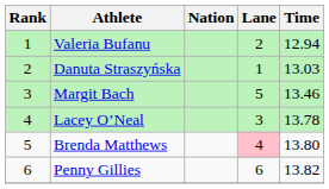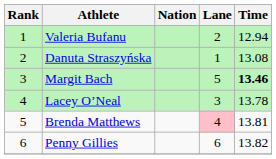 <table class="wikitable sortable" style="text-align:center">
 <tr>
 <th>Rank</th>
 <th>Athlete</th>
 <th>Nation</th>
 <th>Lane</th>
 <th>Time</th>
 </tr>
 <tr bgcolor=bbf3bb>
 <td>1</td>
 <td align=left><a href='#'>Valeria Bufanu</a></td>
 <td align=left></td>
 <td>2</td>
 <td>12.94</td>
 </tr>
 <tr bgcolor=bbf3bb>
 <td>2</td>
 <td align=left><a href='#'>Danuta Straszyńska</a></td>
 <td align=left></td>
 <td>1</td>
-<td>13.03</td>
+<td>13.08</td>
 </tr>
 <tr bgcolor=bbf3bb>
 <td>3</td>
 <td align=left><a href='#'>Margit Bach</a></td>
 <td align=left></td>
 <td>5</td>
-<td>13.46</td>
+<td><strong>13.46</strong></td>
 </tr>
 <tr bgcolor=bbf3bb>
 <td>4</td>
 <td align=left><a href='#'>Lacey O’Neal</a></td>
 <td align=left></td>
 <td>3</td>
 <td>13.78</td>
 </tr>
 <tr>
 <td>5</td>
 <td align=left><a href='#'>Brenda Matthews</a></td>
 <td align=left></td>
 <td style="background: pink;">4</td>
-<td>13.80</td>
+<td>13.81</td>
 </tr>
 <tr>
 <td>6</td>
 <td align=left><a href='#'>Penny Gillies</a></td>
 <td align=left></td>
 <td>6</td>
 <td>13.82</td>
 </tr>
 <tr>
 </tr>
 </table>
